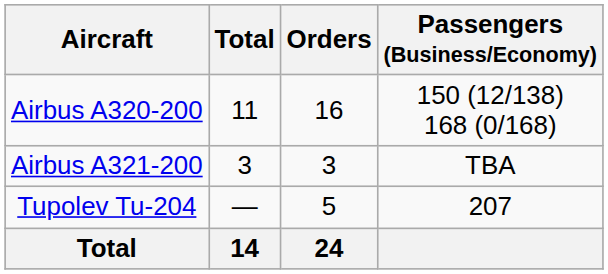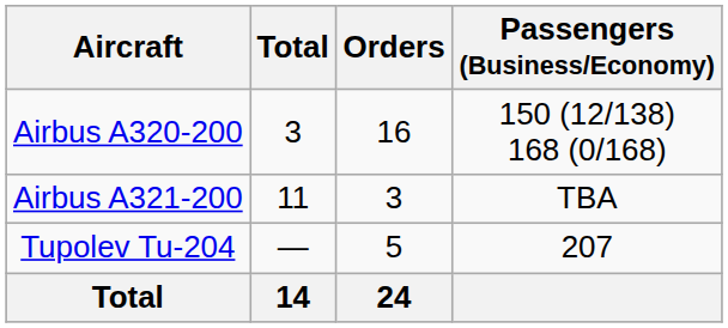 <table class="wikitable" style="margin:0.5em auto; text-align:center">
 <tr>
 <th>Aircraft</th>
 <th>Total</th>
 <th>Orders</th>
 <th>Passengers<br><small>(Business/Economy)</small></th>
 </tr>
 <tr>
 <td><a href='#'>Airbus A320-200</a></td>
-<td>11</td>
+<td>3</td>
 <td>16</td>
 <td>150 (12/138)<br>168 (0/168)</td>
 </tr>
 <tr>
 <td><a href='#'>Airbus A321-200</a></td>
-<td>3</td>
+<td>11</td>
 <td>3</td>
 <td>TBA</td>
 </tr>
 <tr>
 <td><a href='#'>Tupolev Tu-204</a></td>
 <td>—</td>
 <td>5</td>
 <td>207</td>
 </tr>
 <tr>
 <th>Total</th>
 <th>14</th>
 <th>24</th>
 <th></th>
 </tr>
 </table>
